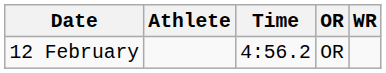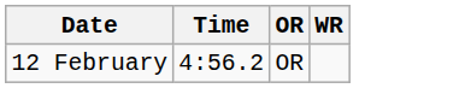 <table class="wikitable" style="text-align:center">
 <tr>
 <th>Date</th>
-<th>Athlete</th>
 <th>Time</th>
 <th>OR</th>
 <th>WR</th>
 </tr>
 <tr>
 <td>12 February</td>
-<td></td>
 <td>4:56.2</td>
 <td>OR</td>
 <td></td>
 </tr>
 </table>
